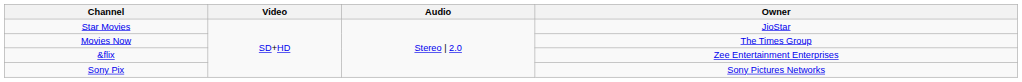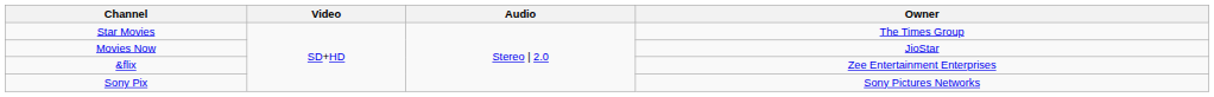 <table class="wikitable sortable" style="border-collapse:collapse; font-size: 90%; text-align:center" width="100%">
 <tr>
 <th>Channel</th>
 <th>Video</th>
 <th>Audio</th>
 <th>Owner</th>
 </tr>
 <tr>
 <td><a href='#'>Star Movies</a></td>
 <td rowspan="4"><a href='#'>SD</a>+<a href='#'>HD</a></td>
 <td rowspan="4"><a href='#'>Stereo</a> | <a href='#'>2.0</a></td>
-<td><a href='#'>JioStar</a></td>
+<td><a href='#'>The Times Group</a></td>
 </tr>
 <tr>
 <td><a href='#'>Movies Now</a></td>
-<td><a href='#'>The Times Group</a></td>
+<td><a href='#'>JioStar</a></td>
 </tr>
 <tr>
 <td><a href='#'>&flix</a></td>
 <td><a href='#'>Zee Entertainment Enterprises</a></td>
 </tr>
 <tr>
 <td><a href='#'>Sony Pix</a></td>
 <td><a href='#'>Sony Pictures Networks</a></td>
 </tr>
 </table>
